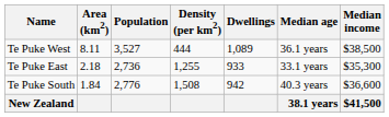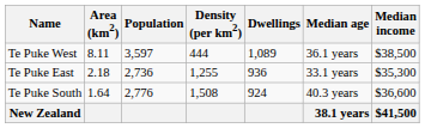 <table class="wikitable defaultright col1left">
 <tr>
 <th>Name</th>
 <th>Area<br>(km<sup>2</sup>)</th>
 <th>Population</th>
 <th>Density<br>(per km<sup>2</sup>)</th>
 <th>Dwellings</th>
 <th>Median age</th>
 <th>Median<br>income</th>
 </tr>
 <tr>
 <td>Te Puke West</td>
 <td>8.11</td>
-<td>3,527</td>
+<td>3,597</td>
 <td>444</td>
 <td>1,089</td>
 <td>36.1 years</td>
 <td>$38,500</td>
 </tr>
 <tr>
 <td>Te Puke East</td>
 <td>2.18</td>
 <td>2,736</td>
 <td>1,255</td>
-<td>933</td>
+<td>936</td>
 <td>33.1 years</td>
 <td>$35,300</td>
 </tr>
 <tr>
 <td>Te Puke South</td>
-<td>1.84</td>
+<td>1.64</td>
 <td>2,776</td>
 <td>1,508</td>
-<td>942</td>
+<td>924</td>
 <td>40.3 years</td>
 <td>$36,600</td>
 </tr>
 <tr>
 <th>New Zealand</th>
 <th></th>
 <th></th>
 <th></th>
 <th></th>
 <th style="text-align:right;">38.1 years</th>
 <th style="text-align:right;">$41,500</th>
 </tr>
 </table>
